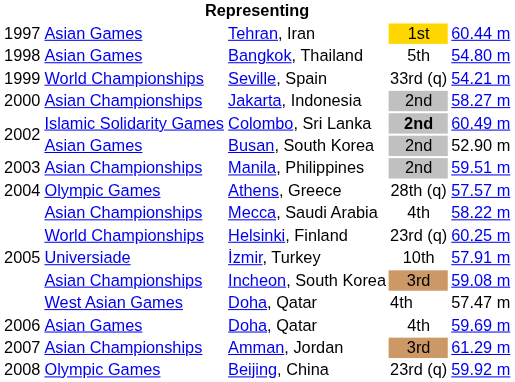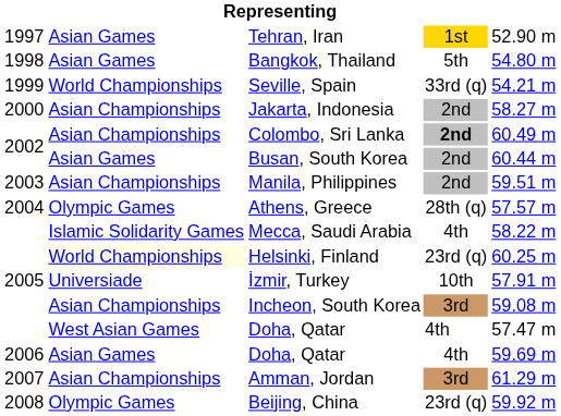 <table>
 <tr>
 <th colspan="6">Representing </th>
 </tr>
 <tr>
 <td>1997</td>
 <td><a href='#'>Asian Games</a></td>
 <td><a href='#'>Tehran</a>, Iran</td>
 <td bgcolor="gold" align="center">1st</td>
-<td><a href='#'>60.44 m</a></td>
+<td>52.90 m</td>
 </tr>
 <tr>
 <td>1998</td>
 <td><a href='#'>Asian Games</a></td>
 <td><a href='#'>Bangkok</a>, Thailand</td>
 <td align="center">5th</td>
 <td><a href='#'>54.80 m</a></td>
 </tr>
 <tr>
 <td>1999</td>
 <td><a href='#'>World Championships</a></td>
 <td><a href='#'>Seville</a>, Spain</td>
 <td align="center">33rd (q)</td>
 <td><a href='#'>54.21 m</a></td>
 </tr>
 <tr>
 <td>2000</td>
 <td><a href='#'>Asian Championships</a></td>
 <td><a href='#'>Jakarta</a>, Indonesia</td>
 <td bgcolor="silver" align="center">2nd</td>
 <td><a href='#'>58.27 m</a></td>
 </tr>
 <tr>
 <td rowspan=2>2002</td>
-<td><a href='#'>Islamic Solidarity Games</a></td>
+<td><a href='#'>Asian Championships</a></td>
 <td><a href='#'>Colombo</a>, Sri Lanka</td>
 <td bgcolor="silver" align="center"><strong>2nd</strong></td>
 <td><a href='#'>60.49 m</a></td>
 </tr>
 <tr>
 <td><a href='#'>Asian Games</a></td>
 <td><a href='#'>Busan</a>, South Korea</td>
 <td bgcolor="silver" align="center">2nd</td>
-<td>52.90 m</td>
+<td><a href='#'>60.44 m</a></td>
 </tr>
 <tr>
 <td>2003</td>
 <td><a href='#'>Asian Championships</a></td>
 <td><a href='#'>Manila</a>, Philippines</td>
 <td bgcolor="silver" align="center">2nd</td>
 <td><a href='#'>59.51 m</a></td>
 </tr>
 <tr>
 <td>2004</td>
 <td><a href='#'>Olympic Games</a></td>
 <td><a href='#'>Athens</a>, Greece</td>
 <td align="center">28th (q)</td>
 <td><a href='#'>57.57 m</a></td>
 </tr>
 <tr>
 <td rowspan=5>2005</td>
-<td><a href='#'>Asian Championships</a></td>
+<td><a href='#'>Islamic Solidarity Games</a></td>
 <td><a href='#'>Mecca</a>, Saudi Arabia</td>
 <td align="center">4th</td>
 <td><a href='#'>58.22 m</a></td>
 </tr>
 <tr>
-<td><a href='#'>World Championships</a></td>
+<td style="background: lightyellow;"><a href='#'>World Championships</a></td>
 <td><a href='#'>Helsinki</a>, Finland</td>
 <td align="center">23rd (q)</td>
 <td><a href='#'>60.25 m</a></td>
 </tr>
 <tr>
 <td><a href='#'>Universiade</a></td>
 <td><a href='#'>İzmir</a>, Turkey</td>
 <td align="center">10th</td>
 <td><a href='#'>57.91 m</a></td>
 </tr>
 <tr>
 <td><a href='#'>Asian Championships</a></td>
 <td><a href='#'>Incheon</a>, South Korea</td>
 <td bgcolor="cc9966" align="center">3rd</td>
 <td><a href='#'>59.08 m</a></td>
 </tr>
 <tr>
 <td><a href='#'>West Asian Games</a></td>
 <td><a href='#'>Doha</a>, Qatar</td>
 <td>4th</td>
 <td>57.47 m</td>
 </tr>
 <tr>
 <td>2006</td>
 <td><a href='#'>Asian Games</a></td>
 <td><a href='#'>Doha</a>, Qatar</td>
 <td align="center">4th</td>
 <td><a href='#'>59.69 m</a></td>
 </tr>
 <tr>
 <td>2007</td>
 <td><a href='#'>Asian Championships</a></td>
 <td><a href='#'>Amman</a>, Jordan</td>
 <td bgcolor="cc9966" align="center">3rd</td>
 <td><a href='#'>61.29 m</a></td>
 </tr>
 <tr>
 <td>2008</td>
 <td><a href='#'>Olympic Games</a></td>
 <td><a href='#'>Beijing</a>, China</td>
 <td align="center">23rd (q)</td>
 <td><a href='#'>59.92 m</a></td>
 </tr>
 </table>
